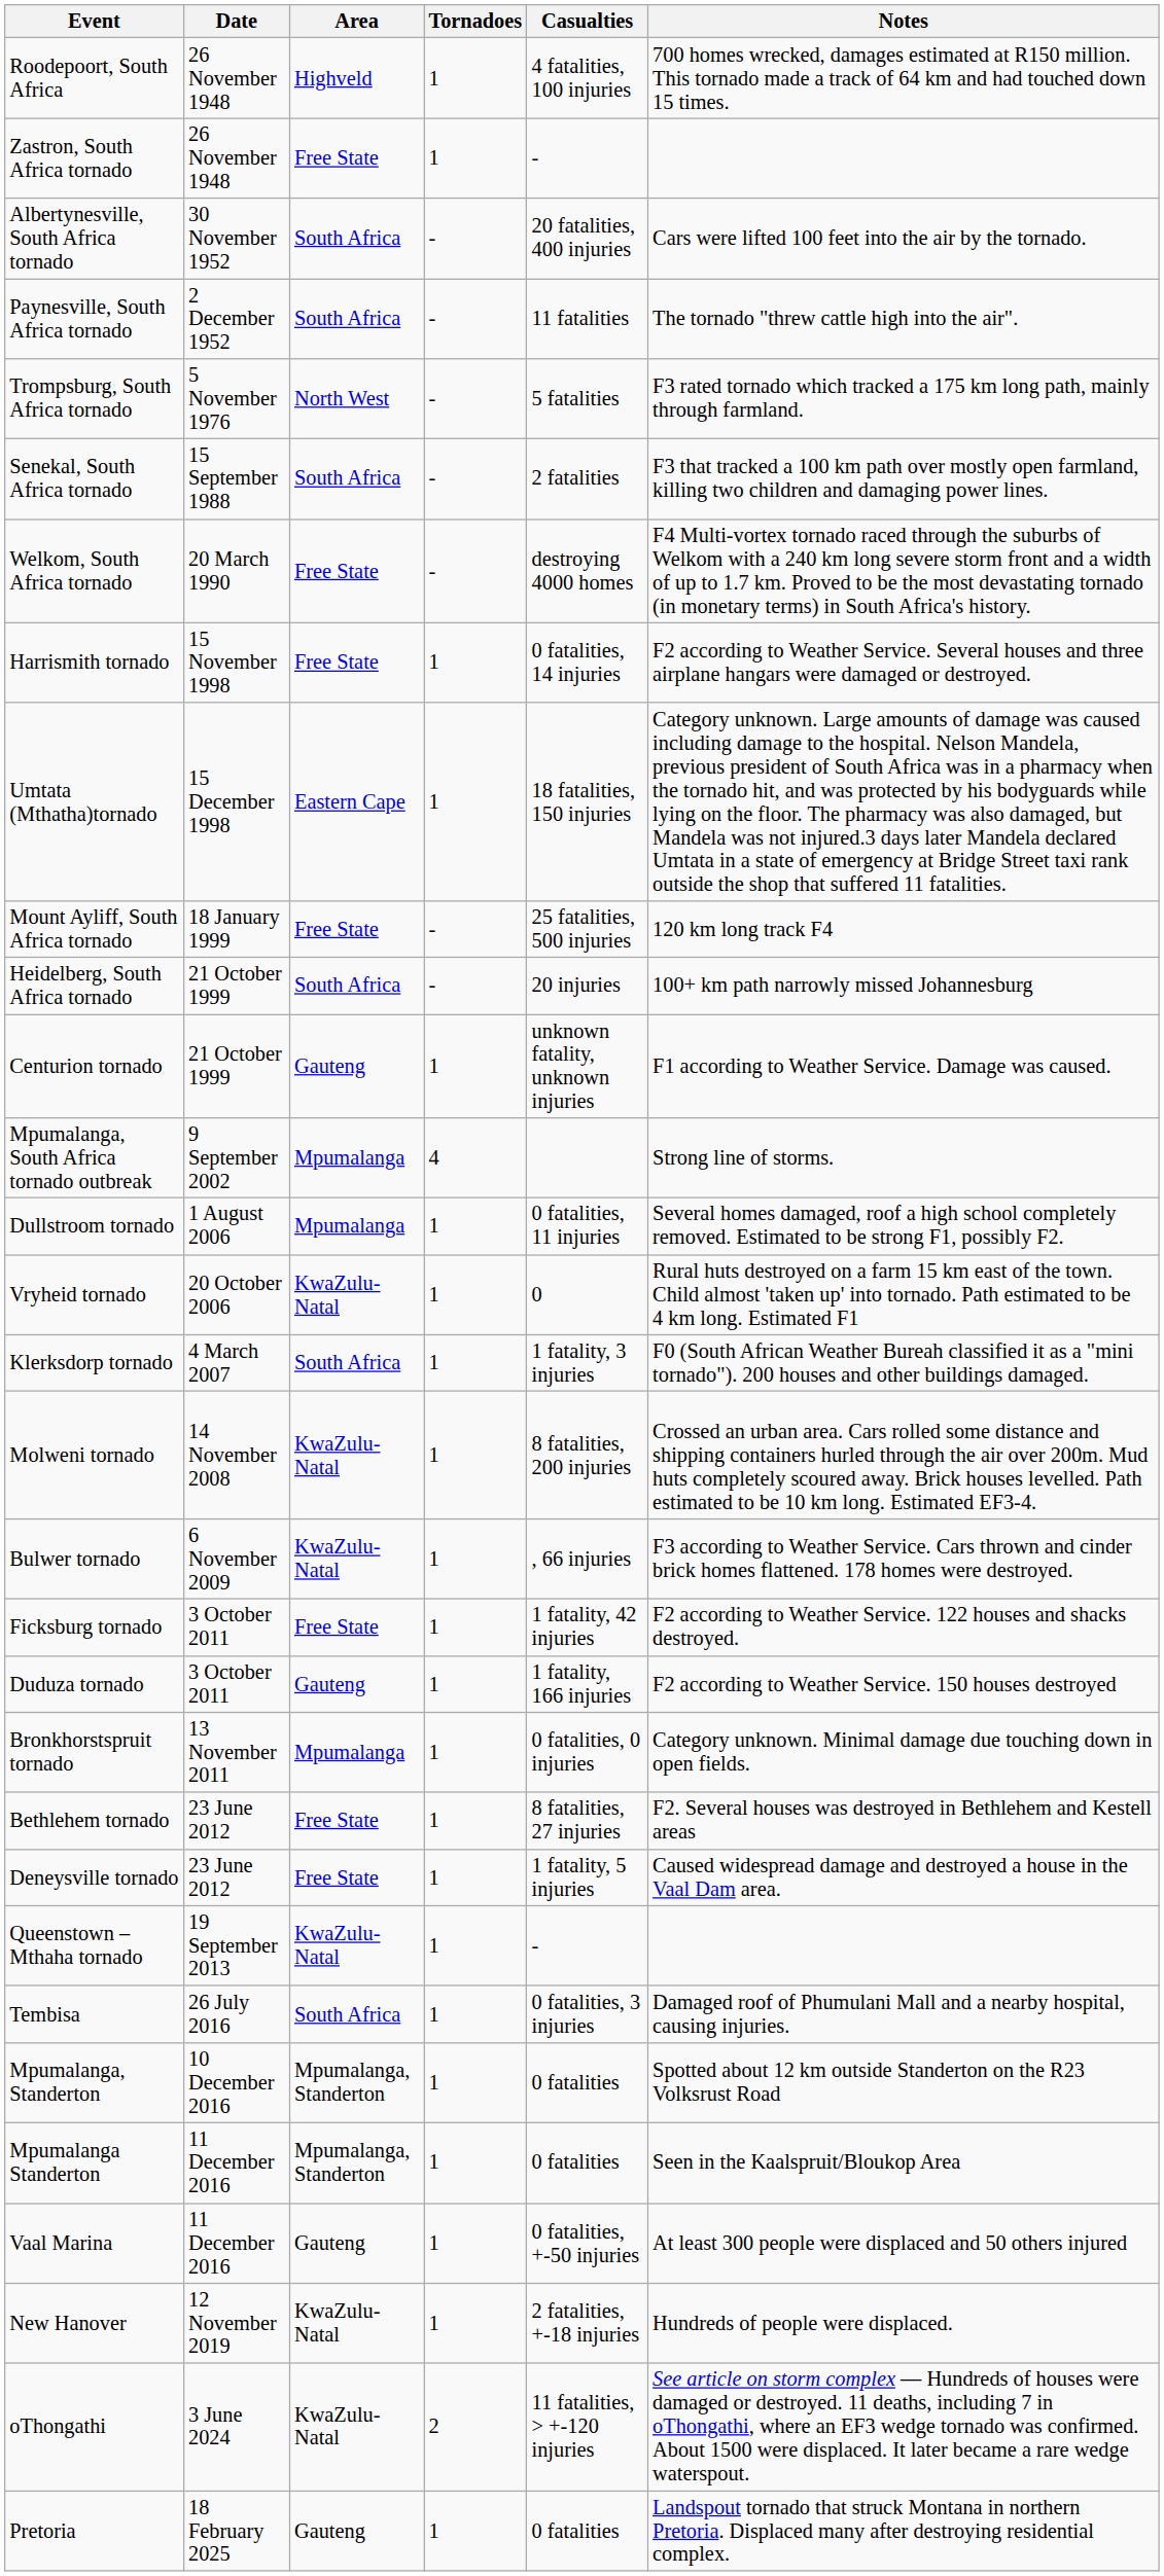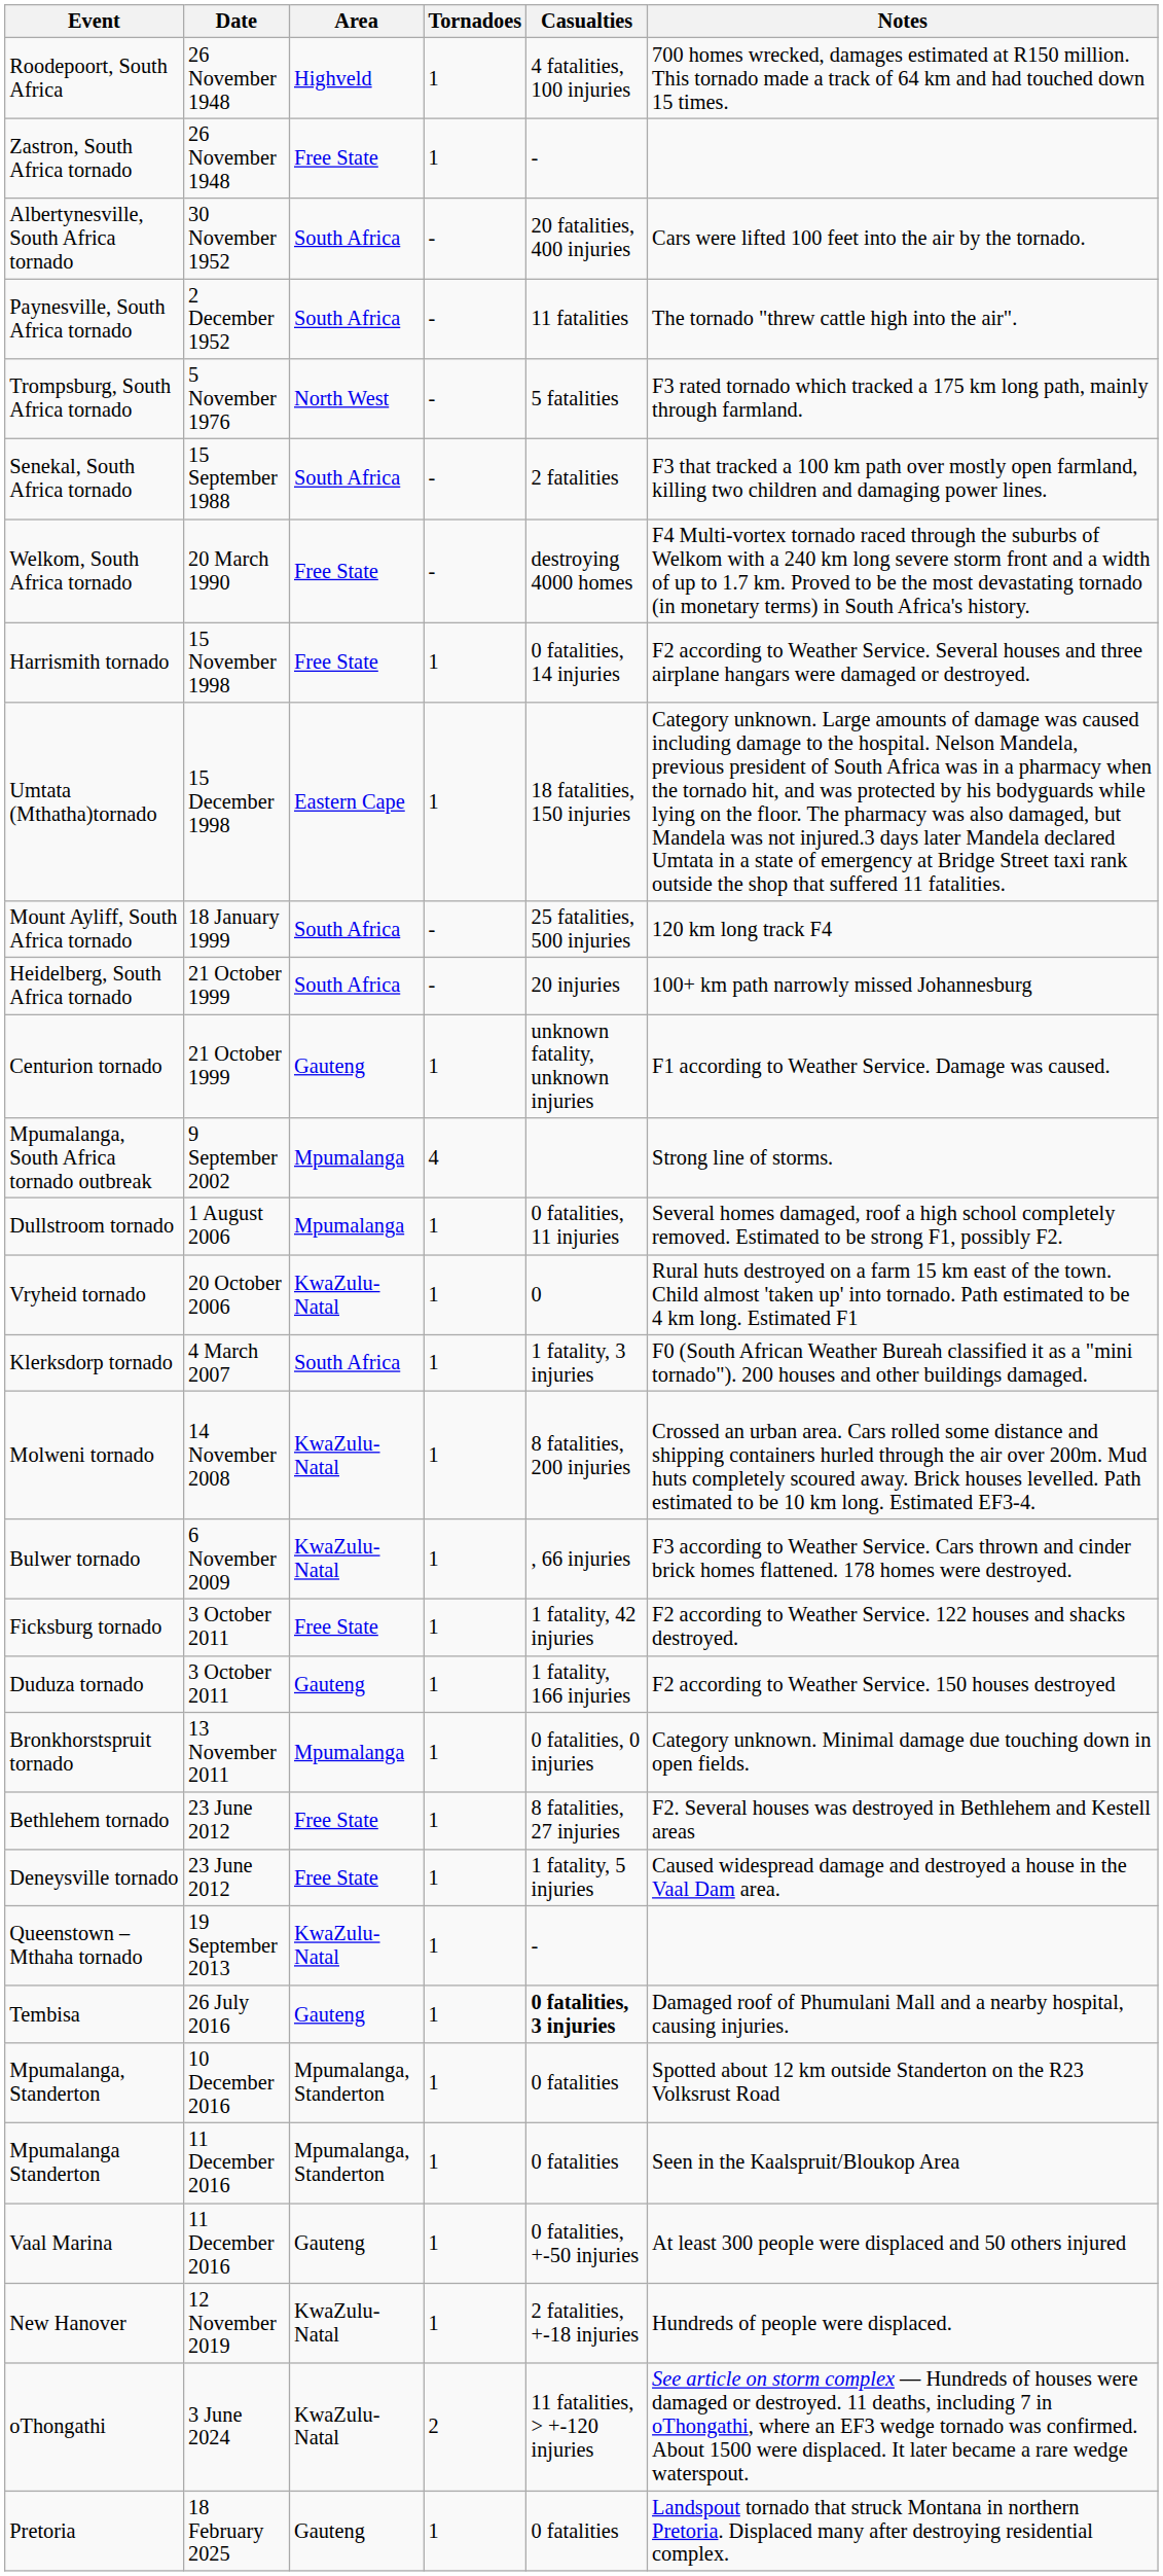 <table class="wikitable" style="width:100%;">
 <tr>
 <th>Event</th>
 <th>Date</th>
 <th>Area</th>
 <th>Tornadoes</th>
 <th>Casualties</th>
 <th>Notes</th>
 </tr>
 <tr>
 <td>Roodepoort, South Africa</td>
 <td>26 November 1948</td>
 <td><a href='#'>Highveld</a></td>
 <td>1</td>
 <td>4 fatalities, 100 injuries</td>
 <td>700 homes wrecked, damages estimated at R150 million. This tornado made a track of 64 km and had touched down 15 times.</td>
 </tr>
 <tr>
 <td>Zastron, South Africa tornado</td>
 <td>26 November 1948</td>
 <td><a href='#'>Free State</a></td>
 <td>1</td>
 <td>-</td>
 <td></td>
 </tr>
 <tr>
 <td>Albertynesville, South Africa tornado</td>
 <td>30 November 1952</td>
 <td><a href='#'>South Africa</a></td>
 <td>-</td>
 <td>20 fatalities, 400 injuries</td>
 <td>Cars were lifted 100 feet into the air by the tornado.</td>
 </tr>
 <tr>
 <td>Paynesville, South Africa tornado</td>
 <td>2 December 1952</td>
 <td><a href='#'>South Africa</a></td>
 <td>-</td>
 <td>11 fatalities</td>
 <td>The tornado "threw cattle high into the air".</td>
 </tr>
 <tr>
 <td>Trompsburg, South Africa tornado</td>
 <td>5 November 1976</td>
 <td><a href='#'>North West</a></td>
 <td>-</td>
 <td>5 fatalities</td>
 <td>F3 rated tornado which tracked a 175 km long path, mainly through farmland.</td>
 </tr>
 <tr>
 <td>Senekal, South Africa tornado</td>
 <td>15 September 1988</td>
 <td><a href='#'>South Africa</a></td>
 <td>-</td>
 <td>2 fatalities</td>
 <td>F3 that tracked a 100 km path over mostly open farmland, killing two children and damaging power lines.</td>
 </tr>
 <tr>
 <td>Welkom, South Africa tornado</td>
 <td>20 March 1990</td>
 <td><a href='#'>Free State</a></td>
 <td>-</td>
 <td>destroying 4000 homes</td>
 <td>F4 Multi-vortex tornado raced through the suburbs of Welkom with a 240 km long severe storm front and a width of up to 1.7 km. Proved to be the most devastating tornado (in monetary terms) in South Africa's history.</td>
 </tr>
 <tr>
 <td>Harrismith tornado</td>
 <td>15 November 1998</td>
 <td><a href='#'>Free State</a></td>
 <td>1</td>
 <td>0 fatalities, 14 injuries</td>
 <td>F2 according to Weather Service. Several houses and three airplane hangars were damaged or destroyed.</td>
 </tr>
 <tr>
 <td>Umtata (Mthatha)tornado</td>
 <td>15 December 1998</td>
 <td><a href='#'>Eastern Cape</a></td>
 <td>1</td>
 <td>18 fatalities, 150 injuries</td>
 <td>Category unknown. Large amounts of damage was caused including damage to the hospital.  Nelson Mandela, previous president of South Africa was in a pharmacy when the tornado hit, and was protected by his bodyguards while lying on the floor.  The pharmacy was also damaged, but Mandela was not injured.3 days later Mandela declared Umtata in a state of emergency at Bridge Street taxi rank outside the shop that suffered 11 fatalities.</td>
 </tr>
 <tr>
 <td>Mount Ayliff, South Africa tornado</td>
 <td>18 January 1999</td>
-<td><a href='#'>Free State</a></td>
+<td><a href='#'>South Africa</a></td>
 <td>-</td>
 <td>25 fatalities, 500 injuries</td>
 <td>120 km long track F4</td>
 </tr>
 <tr>
 <td>Heidelberg, South Africa tornado</td>
 <td>21 October 1999</td>
 <td><a href='#'>South Africa</a></td>
 <td>-</td>
 <td>20 injuries</td>
 <td>100+ km path narrowly missed Johannesburg</td>
 </tr>
 <tr>
 <td>Centurion tornado</td>
 <td>21 October 1999</td>
 <td><a href='#'>Gauteng</a></td>
 <td>1</td>
 <td>unknown fatality, unknown injuries</td>
 <td>F1 according to Weather Service. Damage was caused.</td>
 </tr>
 <tr>
 <td>Mpumalanga, South Africa tornado outbreak</td>
 <td>9 September 2002</td>
 <td><a href='#'>Mpumalanga</a></td>
 <td>4</td>
 <td></td>
 <td>Strong line of storms. </td>
 </tr>
 <tr>
 <td>Dullstroom tornado</td>
 <td>1 August 2006</td>
 <td><a href='#'>Mpumalanga</a></td>
 <td>1</td>
 <td>0 fatalities, 11 injuries</td>
 <td>Several homes damaged, roof a high school completely removed. Estimated to be strong F1, possibly F2.</td>
 </tr>
 <tr>
 <td>Vryheid tornado</td>
 <td>20 October 2006</td>
 <td><a href='#'>KwaZulu-Natal</a></td>
 <td>1</td>
 <td>0</td>
 <td>Rural huts destroyed on a farm 15 km east of the town. Child almost 'taken up' into tornado. Path estimated to be 4 km long. Estimated F1</td>
 </tr>
 <tr>
 <td>Klerksdorp tornado</td>
 <td>4 March 2007</td>
 <td><a href='#'>South Africa</a></td>
 <td>1</td>
 <td>1 fatality, 3 injuries</td>
 <td>F0 (South African Weather Bureah classified it as a "mini tornado"). 200 houses and other buildings damaged.</td>
 </tr>
 <tr>
 <td>Molweni tornado</td>
 <td>14 November 2008</td>
 <td><a href='#'>KwaZulu-Natal</a></td>
 <td>1</td>
 <td>8 fatalities, 200 injuries</td>
 <td><br>Crossed an urban area. Cars rolled some distance and shipping containers hurled through the air over 200m. Mud huts completely scoured away. Brick houses levelled. Path estimated to be 10 km long. Estimated EF3-4.</td>
 </tr>
 <tr>
 <td>Bulwer tornado</td>
 <td>6 November 2009</td>
 <td><a href='#'>KwaZulu-Natal</a></td>
 <td>1</td>
 <td>, 66 injuries</td>
 <td>F3 according to Weather Service. Cars thrown and cinder brick homes flattened. 178 homes were destroyed.</td>
 </tr>
 <tr>
 <td>Ficksburg tornado</td>
 <td>3 October 2011</td>
 <td><a href='#'>Free State</a></td>
 <td>1</td>
 <td>1 fatality, 42 injuries</td>
 <td>F2 according to Weather Service. 122 houses and shacks destroyed.</td>
 </tr>
 <tr>
 <td>Duduza tornado</td>
 <td>3 October 2011</td>
 <td><a href='#'>Gauteng</a></td>
 <td>1</td>
 <td>1 fatality, 166 injuries</td>
 <td>F2 according to Weather Service. 150 houses destroyed</td>
 </tr>
 <tr>
 <td>Bronkhorstspruit tornado</td>
 <td>13 November 2011</td>
 <td><a href='#'>Mpumalanga</a></td>
 <td>1</td>
 <td>0 fatalities, 0 injuries</td>
 <td>Category unknown. Minimal damage due touching down in open fields.</td>
 </tr>
 <tr>
 <td>Bethlehem tornado</td>
 <td>23 June 2012</td>
 <td><a href='#'>Free State</a></td>
 <td>1</td>
 <td>8 fatalities, 27 injuries</td>
 <td>F2. Several houses was destroyed in Bethlehem and Kestell areas</td>
 </tr>
 <tr>
 <td>Deneysville tornado</td>
 <td>23 June 2012</td>
 <td><a href='#'>Free State</a></td>
 <td>1</td>
 <td>1 fatality, 5 injuries</td>
 <td>Caused widespread damage and destroyed a house in the <a href='#'>Vaal Dam</a> area.</td>
 </tr>
 <tr>
 <td>Queenstown – Mthaha tornado</td>
 <td>19 September 2013</td>
 <td><a href='#'>KwaZulu-Natal</a></td>
 <td>1</td>
 <td>-</td>
 <td></td>
 </tr>
 <tr>
 <td>Tembisa</td>
 <td>26 July 2016</td>
-<td><a href='#'>South Africa</a></td>
+<td><a href='#'>Gauteng</a></td>
 <td>1</td>
-<td>0 fatalities, 3 injuries</td>
+<td><strong>0 fatalities, 3 injuries</strong></td>
 <td>Damaged roof of Phumulani Mall and a nearby hospital, causing injuries.</td>
 </tr>
 <tr>
 <td>Mpumalanga, Standerton</td>
 <td>10 December 2016</td>
 <td>Mpumalanga, Standerton</td>
 <td>1</td>
 <td>0 fatalities</td>
 <td>Spotted about 12 km outside Standerton on the R23 Volksrust Road</td>
 </tr>
 <tr>
 <td>Mpumalanga<br>Standerton</td>
 <td>11 December 2016</td>
 <td>Mpumalanga, Standerton</td>
 <td>1</td>
 <td>0 fatalities</td>
 <td>Seen in the Kaalspruit/Bloukop Area</td>
 </tr>
 <tr>
 <td>Vaal Marina</td>
 <td>11 December 2016</td>
 <td>Gauteng</td>
 <td>1</td>
 <td>0 fatalities, +-50 injuries</td>
 <td>At least 300 people were displaced and 50 others injured</td>
 </tr>
 <tr>
 <td>New Hanover</td>
 <td>12 November 2019</td>
 <td>KwaZulu-Natal</td>
 <td>1</td>
 <td>2 fatalities, +-18 injuries</td>
 <td>Hundreds of people were displaced.</td>
 </tr>
 <tr>
 <td>oThongathi</td>
 <td>3 June 2024</td>
 <td>KwaZulu-Natal</td>
 <td>2</td>
 <td>11 fatalities, > +-120 injuries</td>
 <td><em><a href='#'>See article on storm complex</a></em> — Hundreds of houses were damaged or destroyed. 11 deaths, including 7 in <a href='#'>oThongathi</a>, where an EF3 wedge tornado was confirmed. About 1500 were displaced. It later became a rare wedge waterspout.</td>
 </tr>
 <tr>
 <td>Pretoria</td>
 <td>18 February 2025</td>
 <td>Gauteng</td>
 <td>1</td>
 <td>0 fatalities</td>
 <td><a href='#'>Landspout</a> tornado that struck Montana in northern <a href='#'>Pretoria</a>. Displaced many after destroying residential complex.</td>
 </tr>
 </table>
